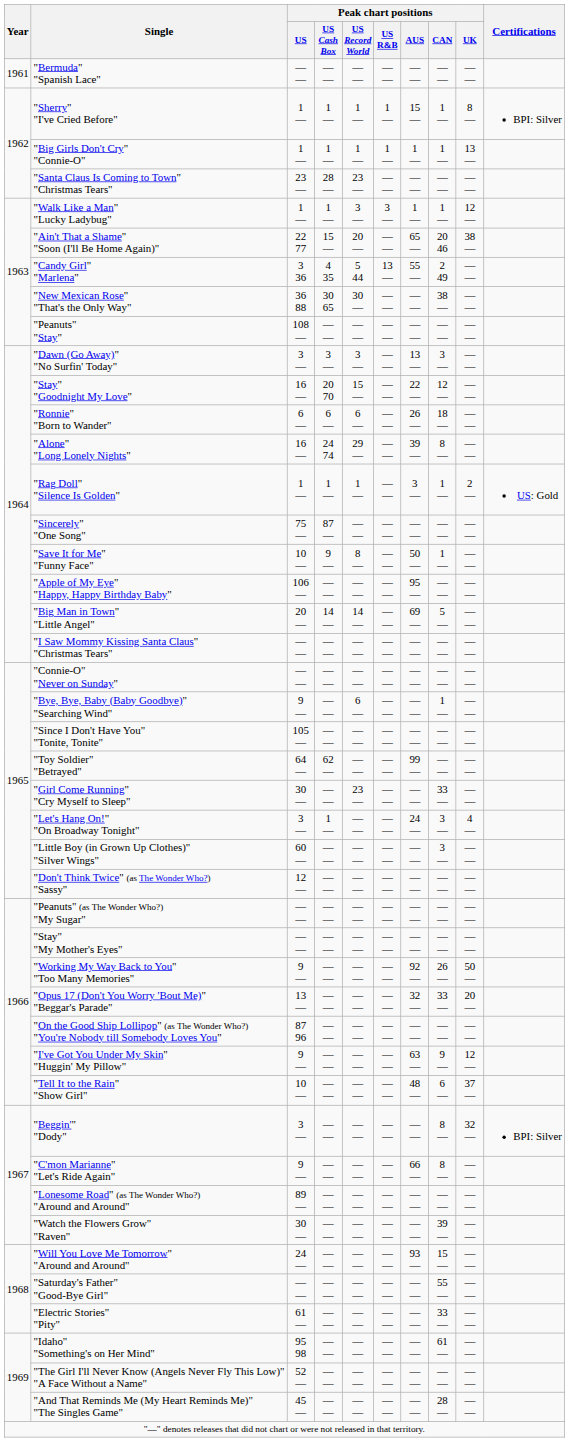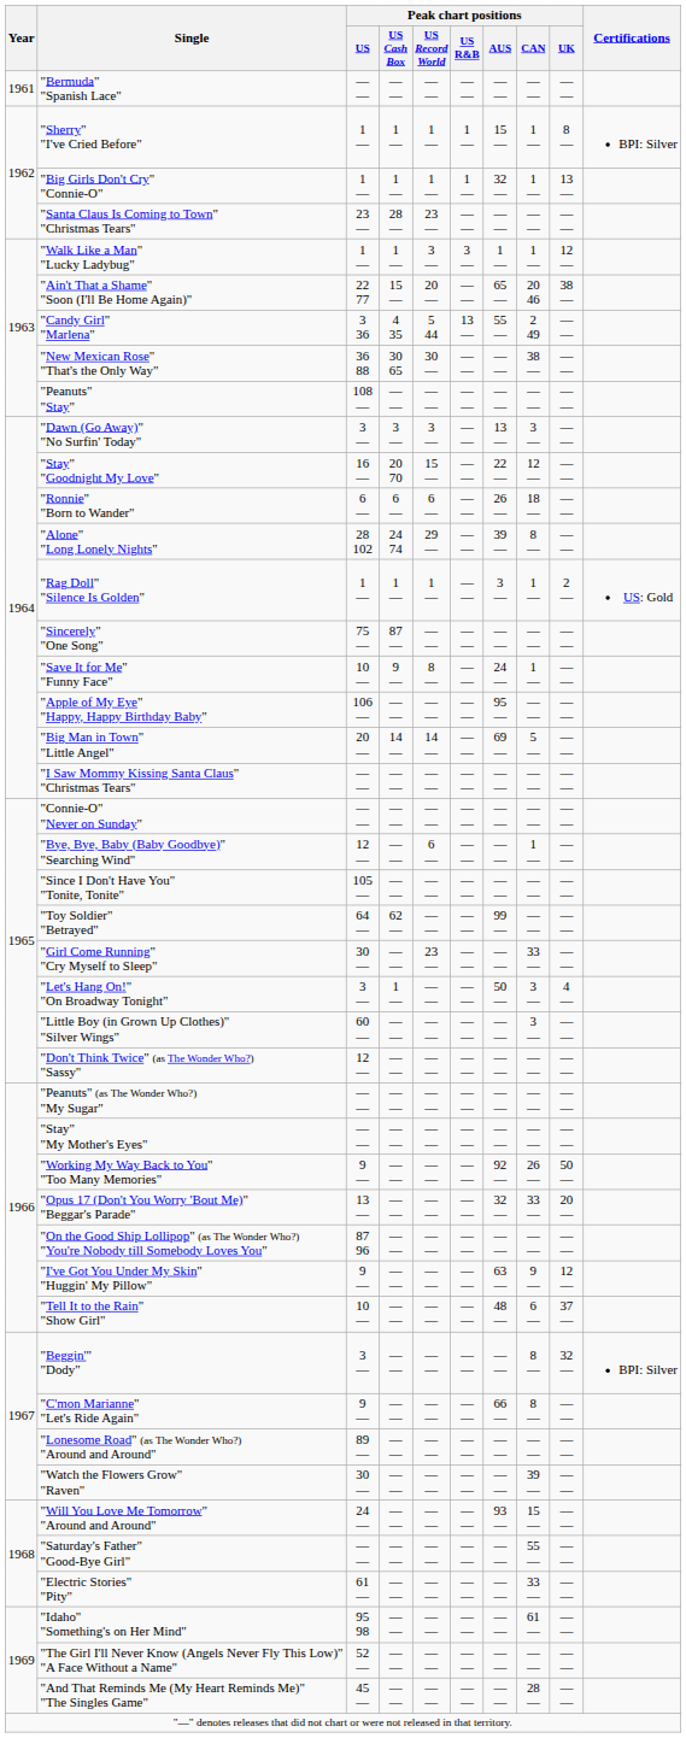 <table class="wikitable" style="text-align:center;">
 <tr>
 <th style="text-align:center;" rowspan="2">Year</th>
 <th style="text-align:center;" rowspan="2">Single</th>
 <th style="text-align:center;" colspan="7">Peak chart positions</th>
 <th scope="col" rowspan="2"><a href='#'>Certifications</a></th>
 </tr>
 <tr>
 <th scope=col style="width:2.5em;font-size:85%"><a href='#'>US</a><br></th>
 <th scope=col style="width:2.5em;font-size:85%"><a href='#'>US <em>Cash Box</em></a><br></th>
 <th scope=col style="width:2.5em;font-size:85%"><a href='#'>US <em>Record World</em></a><br></th>
 <th scope=col style="width:2.5em;font-size:85%"><a href='#'>US R&B</a><br></th>
 <th scope=col style="width:2.5em;font-size:85%"><a href='#'>AUS</a><br></th>
 <th scope=col style="width:2.5em;font-size:85%"><a href='#'>CAN</a><br></th>
 <th scope=col style="width:2.5em;font-size:85%"><a href='#'>UK</a><br></th>
 </tr>
 <tr>
 <td>1961</td>
 <td style="text-align:left;">"<a href='#'>Bermuda</a>"<br>"Spanish Lace"</td>
 <td>—<br>—</td>
 <td>—<br>—</td>
 <td>—<br>—</td>
 <td>—<br>—</td>
 <td>—<br>—</td>
 <td>—<br>—</td>
 <td>—<br>—</td>
 <td></td>
 </tr>
 <tr>
 <td rowspan="3">1962</td>
 <td style="text-align:left;">"<a href='#'>Sherry</a>"<br>"I've Cried Before"</td>
 <td>1<br>—</td>
 <td>1<br>—</td>
 <td>1<br>—</td>
 <td>1<br>—</td>
 <td>15<br>—</td>
 <td>1<br>—</td>
 <td>8<br>—</td>
 <td><br><ul><li>BPI: Silver</li></ul></td>
 </tr>
 <tr>
 <td style="text-align:left;">"<a href='#'>Big Girls Don't Cry</a>"<br>"Connie-O"</td>
 <td>1<br>—</td>
 <td>1<br>—</td>
 <td>1<br>—</td>
 <td>1<br>—</td>
-<td>1<br>—</td>
+<td>32<br>—</td>
 <td>1<br>—</td>
 <td>13<br>—</td>
 <td></td>
 </tr>
 <tr>
 <td style="text-align:left;">"<a href='#'>Santa Claus Is Coming to Town</a>"<br>"Christmas Tears"</td>
 <td>23<br>—</td>
 <td>28<br>—</td>
 <td>23<br>—</td>
 <td>—<br>—</td>
 <td>—<br>—</td>
 <td>—<br>—</td>
 <td>—<br>—</td>
 <td></td>
 </tr>
 <tr>
 <td rowspan="5">1963</td>
 <td style="text-align:left;">"<a href='#'>Walk Like a Man</a>"<br>"Lucky Ladybug"</td>
 <td>1<br>—</td>
 <td>1<br>—</td>
 <td>3<br>—</td>
 <td>3<br>—</td>
 <td>1<br>—</td>
 <td>1<br>—</td>
 <td>12<br>—</td>
 <td></td>
 </tr>
 <tr>
 <td style="text-align:left;">"<a href='#'>Ain't That a Shame</a>"<br>"Soon (I'll Be Home Again)"</td>
 <td>22<br>77</td>
 <td>15<br>—</td>
 <td>20<br>—</td>
 <td>—<br>—</td>
 <td>65<br>—</td>
 <td>20<br>46</td>
 <td>38<br>—</td>
 <td></td>
 </tr>
 <tr>
 <td style="text-align:left;">"<a href='#'>Candy Girl</a>"<br>"<a href='#'>Marlena</a>"</td>
 <td>3<br>36</td>
 <td>4<br>35</td>
 <td>5<br>44</td>
 <td>13<br>—</td>
 <td>55<br>—</td>
 <td>2<br>49</td>
 <td>—<br>—</td>
 <td></td>
 </tr>
 <tr>
 <td style="text-align:left;">"<a href='#'>New Mexican Rose</a>"<br>"That's the Only Way"</td>
 <td>36<br>88</td>
 <td>30<br>65</td>
 <td>30<br>—</td>
 <td>—<br>—</td>
 <td>—<br>—</td>
 <td>38<br>—</td>
 <td>—<br>—</td>
 <td></td>
 </tr>
 <tr>
 <td style="text-align:left;">"Peanuts"<br>"<a href='#'>Stay</a>"</td>
 <td>108<br>—</td>
 <td>—<br>—</td>
 <td>—<br>—</td>
 <td>—<br>—</td>
 <td>—<br>—</td>
 <td>—<br>—</td>
 <td>—<br>—</td>
 <td></td>
 </tr>
 <tr>
 <td rowspan="10">1964</td>
 <td style="text-align:left;">"<a href='#'>Dawn (Go Away)</a>"<br>"No Surfin' Today"</td>
 <td>3<br>—</td>
 <td>3<br>—</td>
 <td>3<br>—</td>
 <td>—<br>—</td>
 <td>13<br>—</td>
 <td>3<br>—</td>
 <td>—<br>—</td>
 <td></td>
 </tr>
 <tr>
 <td style="text-align:left;">"<a href='#'>Stay</a>"<br>"<a href='#'>Goodnight My Love</a>"</td>
 <td>16<br>—</td>
 <td>20<br>70</td>
 <td>15<br>—</td>
 <td>—<br>—</td>
 <td>22<br>—</td>
 <td>12<br>—</td>
 <td>—<br>—</td>
 <td></td>
 </tr>
 <tr>
 <td style="text-align:left;">"<a href='#'>Ronnie</a>"<br>"Born to Wander"</td>
 <td>6<br>—</td>
 <td>6<br>—</td>
 <td>6<br>—</td>
 <td>—<br>—</td>
 <td>26<br>—</td>
 <td>18<br>—</td>
 <td>—<br>—</td>
 <td></td>
 </tr>
 <tr>
 <td style="text-align:left;">"<a href='#'>Alone</a>"<br>"<a href='#'>Long Lonely Nights</a>"</td>
-<td>16<br>—</td>
+<td>28<br>102</td>
 <td>24<br>74</td>
 <td>29<br>—</td>
 <td>—<br>—</td>
 <td>39<br>—</td>
 <td>8<br>—</td>
 <td>—<br>—</td>
 <td></td>
 </tr>
 <tr>
 <td style="text-align:left;">"<a href='#'>Rag Doll</a>"<br>"<a href='#'>Silence Is Golden</a>"</td>
 <td>1<br>—</td>
 <td>1<br>—</td>
 <td>1<br>—</td>
 <td>—<br>—</td>
 <td>3<br>—</td>
 <td>1<br>—</td>
 <td>2<br>—</td>
 <td><br><ul><li><a href='#'>US</a>: Gold</li></ul></td>
 </tr>
 <tr>
 <td style="text-align:left;">"<a href='#'>Sincerely</a>"<br>"One Song"</td>
 <td>75<br>—</td>
 <td>87<br>—</td>
 <td>—<br>—</td>
 <td>—<br>—</td>
 <td>—<br>—</td>
 <td>—<br>—</td>
 <td>—<br>—</td>
 <td></td>
 </tr>
 <tr>
 <td style="text-align:left;">"<a href='#'>Save It for Me</a>"<br>"Funny Face"</td>
 <td>10<br>—</td>
 <td>9<br>—</td>
 <td>8<br>—</td>
 <td>—<br>—</td>
-<td>50<br>—</td>
+<td>24<br>—</td>
 <td>1<br>—</td>
 <td>—<br>—</td>
 <td></td>
 </tr>
 <tr>
 <td style="text-align:left;">"<a href='#'>Apple of My Eye</a>"<br>"<a href='#'>Happy, Happy Birthday Baby</a>"</td>
 <td>106<br>—</td>
 <td>—<br>—</td>
 <td>—<br>—</td>
 <td>—<br>—</td>
 <td>95<br>—</td>
 <td>—<br>—</td>
 <td>—<br>—</td>
 <td></td>
 </tr>
 <tr>
 <td style="text-align:left;">"<a href='#'>Big Man in Town</a>"<br>"Little Angel"</td>
 <td>20<br>—</td>
 <td>14<br>—</td>
 <td>14<br>—</td>
 <td>—<br>—</td>
 <td>69<br>—</td>
 <td>5<br>—</td>
 <td>—<br>—</td>
 <td></td>
 </tr>
 <tr>
 <td style="text-align:left;">"<a href='#'>I Saw Mommy Kissing Santa Claus</a>"<br>"Christmas Tears"</td>
 <td>—<br>—</td>
 <td>—<br>—</td>
 <td>—<br>—</td>
 <td>—<br>—</td>
 <td>—<br>—</td>
 <td>—<br>—</td>
 <td>—<br>—</td>
 <td></td>
 </tr>
 <tr>
 <td rowspan="8">1965</td>
 <td style="text-align:left;">"Connie-O"<br>"<a href='#'>Never on Sunday</a>"</td>
 <td>—<br>—</td>
 <td>—<br>—</td>
 <td>—<br>—</td>
 <td>—<br>—</td>
 <td>—<br>—</td>
 <td>—<br>—</td>
 <td>—<br>—</td>
 <td></td>
 </tr>
 <tr>
 <td style="text-align:left;">"<a href='#'>Bye, Bye, Baby (Baby Goodbye)</a>"<br>"Searching Wind"</td>
-<td>9<br>—</td>
+<td>12<br>—</td>
 <td>—<br>—</td>
 <td>6<br>—</td>
 <td>—<br>—</td>
 <td>—<br>—</td>
 <td>1<br>—</td>
 <td>—<br>—</td>
 <td></td>
 </tr>
 <tr>
 <td style="text-align:left;">"Since I Don't Have You"<br>"Tonite, Tonite"</td>
 <td>105<br>—</td>
 <td>—<br>—</td>
 <td>—<br>—</td>
 <td>—<br>—</td>
 <td>—<br>—</td>
 <td>—<br>—</td>
 <td>—<br>—</td>
 <td></td>
 </tr>
 <tr>
 <td style="text-align:left;">"Toy Soldier"<br>"Betrayed"</td>
 <td>64<br>—</td>
 <td>62<br>—</td>
 <td>—<br>—</td>
 <td>—<br>—</td>
 <td>99<br>—</td>
 <td>—<br>—</td>
 <td>—<br>—</td>
 <td></td>
 </tr>
 <tr>
 <td style="text-align:left;">"<a href='#'>Girl Come Running</a>"<br>"Cry Myself to Sleep"</td>
 <td>30<br>—</td>
 <td>—<br>—</td>
 <td>23<br>—</td>
 <td>—<br>—</td>
 <td>—<br>—</td>
 <td>33<br>—</td>
 <td>—<br>—</td>
 <td></td>
 </tr>
 <tr>
 <td style="text-align:left;">"<a href='#'>Let's Hang On!</a>"<br>"On Broadway Tonight"</td>
 <td>3<br>—</td>
 <td>1<br>—</td>
 <td>—<br>—</td>
 <td>—<br>—</td>
-<td>24<br>—</td>
+<td>50<br>—</td>
 <td>3<br>—</td>
 <td>4<br>—</td>
 <td></td>
 </tr>
 <tr>
 <td style="text-align:left;">"Little Boy (in Grown Up Clothes)"<br>"Silver Wings"</td>
 <td>60<br>—</td>
 <td>—<br>—</td>
 <td>—<br>—</td>
 <td>—<br>—</td>
 <td>—<br>—</td>
 <td>3<br>—</td>
 <td>—<br>—</td>
 <td></td>
 </tr>
 <tr>
 <td style="text-align:left;">"<a href='#'>Don't Think Twice</a>" <small>(as <a href='#'>The Wonder Who?</a>)</small><br>"Sassy"</td>
 <td>12<br>—</td>
 <td>—<br>—</td>
 <td>—<br>—</td>
 <td>—<br>—</td>
 <td>—<br>—</td>
 <td>—<br>—</td>
 <td>—<br>—</td>
 <td></td>
 </tr>
 <tr>
 <td rowspan="7">1966</td>
 <td style="text-align:left;">"Peanuts" <small>(as The Wonder Who?)</small><br>"My Sugar"</td>
 <td>—<br>—</td>
 <td>—<br>—</td>
 <td>—<br>—</td>
 <td>—<br>—</td>
 <td>—<br>—</td>
 <td>—<br>—</td>
 <td>—<br>—</td>
 <td></td>
 </tr>
 <tr>
 <td style="text-align:left;">"Stay"<br>"My Mother's Eyes"</td>
 <td>—<br>—</td>
 <td>—<br>—</td>
 <td>—<br>—</td>
 <td>—<br>—</td>
 <td>—<br>—</td>
 <td>—<br>—</td>
 <td>—<br>—</td>
 <td></td>
 </tr>
 <tr>
 <td style="text-align:left;">"<a href='#'>Working My Way Back to You</a>" <br>"Too Many Memories"</td>
 <td>9<br>—</td>
 <td>—<br>—</td>
 <td>—<br>—</td>
 <td>—<br>—</td>
 <td>92<br>—</td>
 <td>26<br>—</td>
 <td>50<br>—</td>
 <td></td>
 </tr>
 <tr>
 <td style="text-align:left;">"<a href='#'>Opus 17 (Don't You Worry 'Bout Me)</a>"<br>"Beggar's Parade"</td>
 <td>13<br>—</td>
 <td>—<br>—</td>
 <td>—<br>—</td>
 <td>—<br>—</td>
 <td>32<br>—</td>
 <td>33<br>—</td>
 <td>20<br>—</td>
 <td></td>
 </tr>
 <tr>
 <td style="text-align:left;">"<a href='#'>On the Good Ship Lollipop</a>" <small>(as The Wonder Who?)</small><br>"<a href='#'>You're Nobody till Somebody Loves You</a>"</td>
 <td>87<br>96</td>
 <td>—<br>—</td>
 <td>—<br>—</td>
 <td>—<br>—</td>
 <td>—<br>—</td>
 <td>—<br>—</td>
 <td>—<br>—</td>
 <td></td>
 </tr>
 <tr>
 <td style="text-align:left;">"<a href='#'>I've Got You Under My Skin</a>"<br>"Huggin' My Pillow"</td>
 <td>9<br>—</td>
 <td>—<br>—</td>
 <td>—<br>—</td>
 <td>—<br>—</td>
 <td>63<br>—</td>
 <td>9<br>—</td>
 <td>12<br>—</td>
 <td></td>
 </tr>
 <tr>
 <td style="text-align:left;">"<a href='#'>Tell It to the Rain</a>"<br>"Show Girl"</td>
 <td>10<br>—</td>
 <td>—<br>—</td>
 <td>—<br>—</td>
 <td>—<br>—</td>
 <td>48<br>—</td>
 <td>6<br>—</td>
 <td>37<br>—</td>
 <td></td>
 </tr>
 <tr>
 <td rowspan="4">1967</td>
 <td style="text-align:left;">"<a href='#'>Beggin'</a>"<br>"Dody"</td>
 <td>3<br>—</td>
 <td>—<br>—</td>
 <td>—<br>—</td>
 <td>—<br>—</td>
 <td>—<br>—</td>
 <td>8<br>—</td>
 <td>32<br>—</td>
 <td><br><ul><li>BPI: Silver</li></ul></td>
 </tr>
 <tr>
 <td style="text-align:left;">"<a href='#'>C'mon Marianne</a>"<br>"Let's Ride Again"</td>
 <td>9<br>—</td>
 <td>—<br>—</td>
 <td>—<br>—</td>
 <td>—<br>—</td>
 <td>66<br>—</td>
 <td>8<br>—</td>
 <td>—<br>—</td>
 <td></td>
 </tr>
 <tr>
 <td style="text-align:left;">"<a href='#'>Lonesome Road</a>" <small>(as The Wonder Who?)</small><br>"Around and Around"</td>
 <td>89<br>—</td>
 <td>—<br>—</td>
 <td>—<br>—</td>
 <td>—<br>—</td>
 <td>—<br>—</td>
 <td>—<br>—</td>
 <td>—<br>—</td>
 <td></td>
 </tr>
 <tr>
 <td style="text-align:left;">"Watch the Flowers Grow"<br>"Raven"</td>
 <td>30<br>—</td>
 <td>—<br>—</td>
 <td>—<br>—</td>
 <td>—<br>—</td>
 <td>—<br>—</td>
 <td>39<br>—</td>
 <td>—<br>—</td>
 <td></td>
 </tr>
 <tr>
 <td rowspan="3">1968</td>
 <td style="text-align:left;">"<a href='#'>Will You Love Me Tomorrow</a>"<br>"Around and Around"</td>
 <td>24<br>—</td>
 <td>—<br>—</td>
 <td>—<br>—</td>
 <td>—<br>—</td>
 <td>93<br>—</td>
 <td>15<br>—</td>
 <td>—<br>—</td>
 <td></td>
 </tr>
 <tr>
 <td style="text-align:left;">"Saturday's Father"<br>"Good-Bye Girl"</td>
 <td>—<br>—</td>
 <td>—<br>—</td>
 <td>—<br>—</td>
 <td>—<br>—</td>
 <td>—<br>—</td>
 <td>55<br>—</td>
 <td>—<br>—</td>
 <td></td>
 </tr>
 <tr>
 <td style="text-align:left;">"Electric Stories"<br>"Pity"</td>
 <td>61<br>—</td>
 <td>—<br>—</td>
 <td>—<br>—</td>
 <td>—<br>—</td>
 <td>—<br>—</td>
 <td>33<br>—</td>
 <td>—<br>—</td>
 <td></td>
 </tr>
 <tr>
 <td rowspan="3">1969</td>
 <td style="text-align:left;">"Idaho"<br>"Something's on Her Mind"</td>
 <td>95<br>98</td>
 <td>—<br>—</td>
 <td>—<br>—</td>
 <td>—<br>—</td>
 <td>—<br>—</td>
 <td>61<br>—</td>
 <td>—<br>—</td>
 <td></td>
 </tr>
 <tr>
 <td style="text-align:left;">"The Girl I'll Never Know (Angels Never Fly This Low)"<br>"A Face Without a Name"</td>
 <td>52<br>—</td>
 <td>—<br>—</td>
 <td>—<br>—</td>
 <td>—<br>—</td>
 <td>—<br>—</td>
 <td>—<br>—</td>
 <td>—<br>—</td>
 <td></td>
 </tr>
 <tr>
 <td style="text-align:left;">"And That Reminds Me (My Heart Reminds Me)"<br>"The Singles Game"</td>
 <td>45<br>—</td>
 <td>—<br>—</td>
 <td>—<br>—</td>
 <td>—<br>—</td>
 <td>—<br>—</td>
 <td>28<br>—</td>
 <td>—<br>—</td>
 <td></td>
 </tr>
 <tr>
 <td colspan="11" style="text-align:center; font-size:85%">"—" denotes releases that did not chart or were not released in that territory.</td>
 </tr>
 </table>
